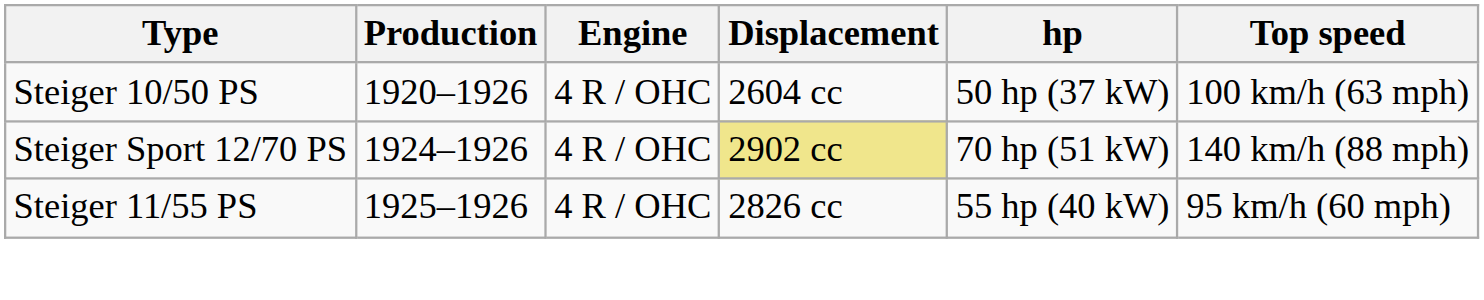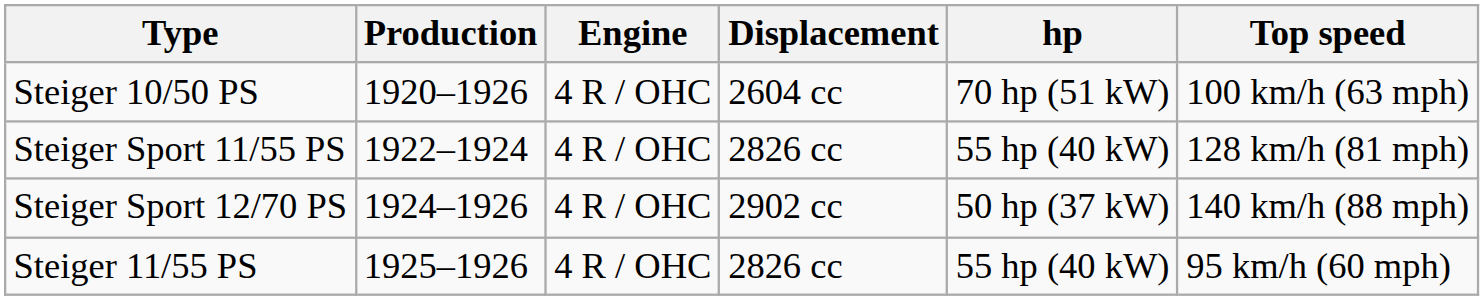 <table class="wikitable">
 <tr>
 <th>Type</th>
 <th>Production</th>
 <th>Engine</th>
 <th>Displacement</th>
 <th>hp</th>
 <th>Top speed</th>
 </tr>
 <tr>
 <td>Steiger 10/50 PS</td>
 <td>1920–1926</td>
 <td>4 R / OHC</td>
 <td>2604 cc</td>
-<td>50 hp (37 kW)</td>
+<td>70 hp (51 kW)</td>
 <td>100 km/h (63 mph)</td>
+</tr>
+<tr>
+<td>Steiger Sport 11/55 PS</td>
+<td>1922–1924</td>
+<td>4 R / OHC</td>
+<td>2826 cc</td>
+<td>55 hp (40 kW)</td>
+<td>128 km/h (81 mph)</td>
 </tr>
 <tr>
 <td>Steiger Sport 12/70 PS</td>
 <td>1924–1926</td>
 <td>4 R / OHC</td>
-<td style="background: khaki;">2902 cc</td>
-<td>70 hp (51 kW)</td>
+<td>2902 cc</td>
+<td>50 hp (37 kW)</td>
 <td>140 km/h (88 mph)</td>
 </tr>
 <tr>
 <td>Steiger 11/55 PS</td>
 <td>1925–1926</td>
 <td>4 R / OHC</td>
 <td>2826 cc</td>
 <td>55 hp (40 kW)</td>
 <td>95 km/h (60 mph)</td>
 </tr>
 </table>
